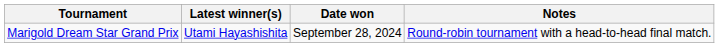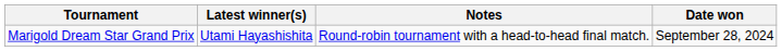 <table class="wikitable">
 <tr>
 <th>Tournament</th>
 <th>Latest winner(s)</th>
+<th>Notes</th>
 <th>Date won</th>
-<th>Notes</th>
 </tr>
 <tr>
 <td><a href='#'>Marigold Dream Star Grand Prix</a></td>
 <td><a href='#'>Utami Hayashishita</a></td>
+<td><a href='#'>Round-robin tournament</a> with a head-to-head final match.</td>
 <td>September 28, 2024</td>
-<td><a href='#'>Round-robin tournament</a> with a head-to-head final match.</td>
 </tr>
 </table>
